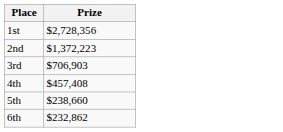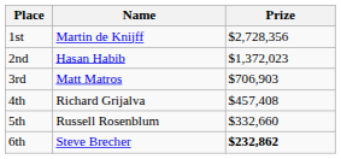 <table class="wikitable">
 <tr>
 <th width="50">Place</th>
+<th width="200">Name</th>
 <th width="125">Prize</th>
 </tr>
 <tr>
 <td>1st</td>
+<td><a href='#'>Martin de Knijff</a></td>
 <td>$2,728,356</td>
 </tr>
 <tr>
 <td>2nd</td>
-<td>$1,372,223</td>
+<td><a href='#'>Hasan Habib</a></td>
+<td>$1,372,023</td>
 </tr>
 <tr>
 <td>3rd</td>
+<td><a href='#'>Matt Matros</a></td>
 <td>$706,903</td>
 </tr>
 <tr>
 <td>4th</td>
+<td>Richard Grijalva</td>
 <td>$457,408</td>
 </tr>
 <tr>
 <td>5th</td>
-<td>$238,660</td>
+<td>Russell Rosenblum</td>
+<td>$332,660</td>
 </tr>
 <tr>
 <td>6th</td>
-<td>$232,862</td>
+<td><a href='#'>Steve Brecher</a></td>
+<td><strong>$232,862</strong></td>
 </tr>
 </table>
